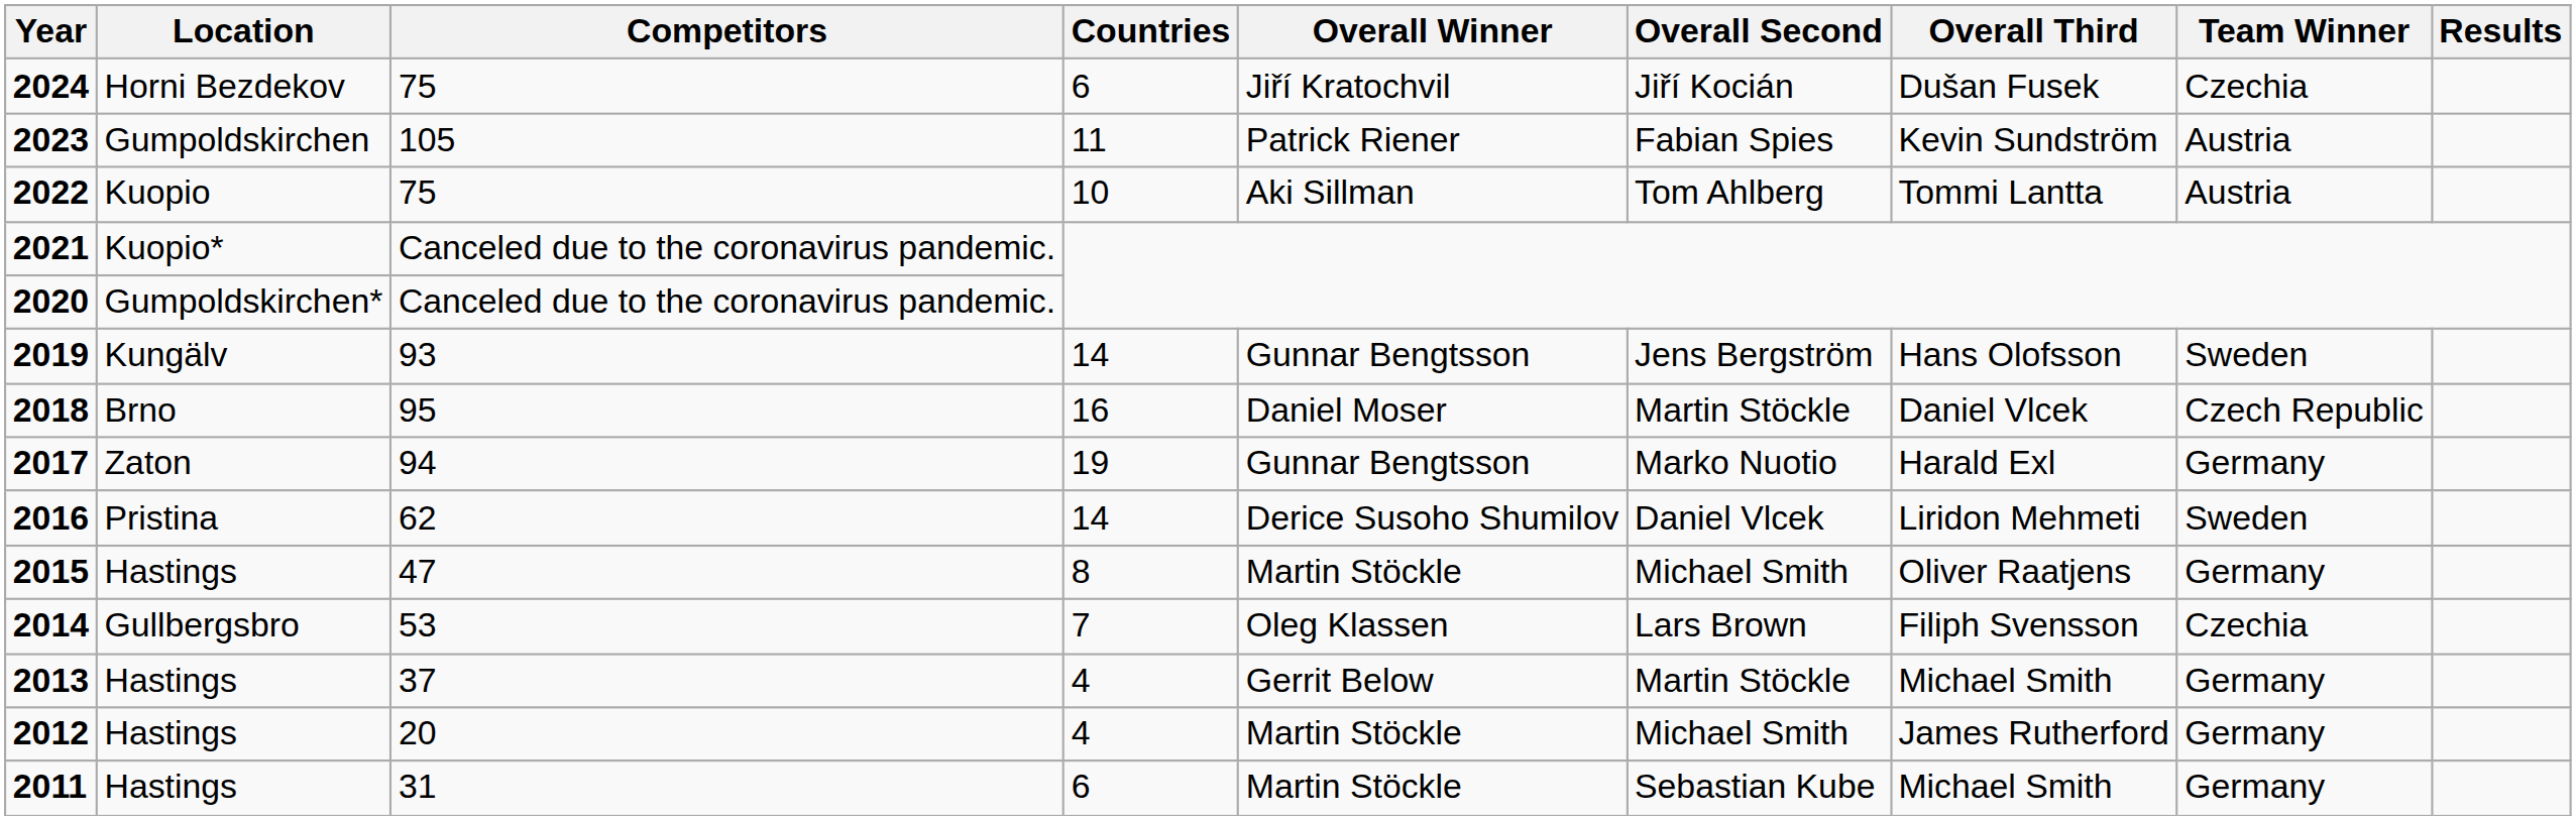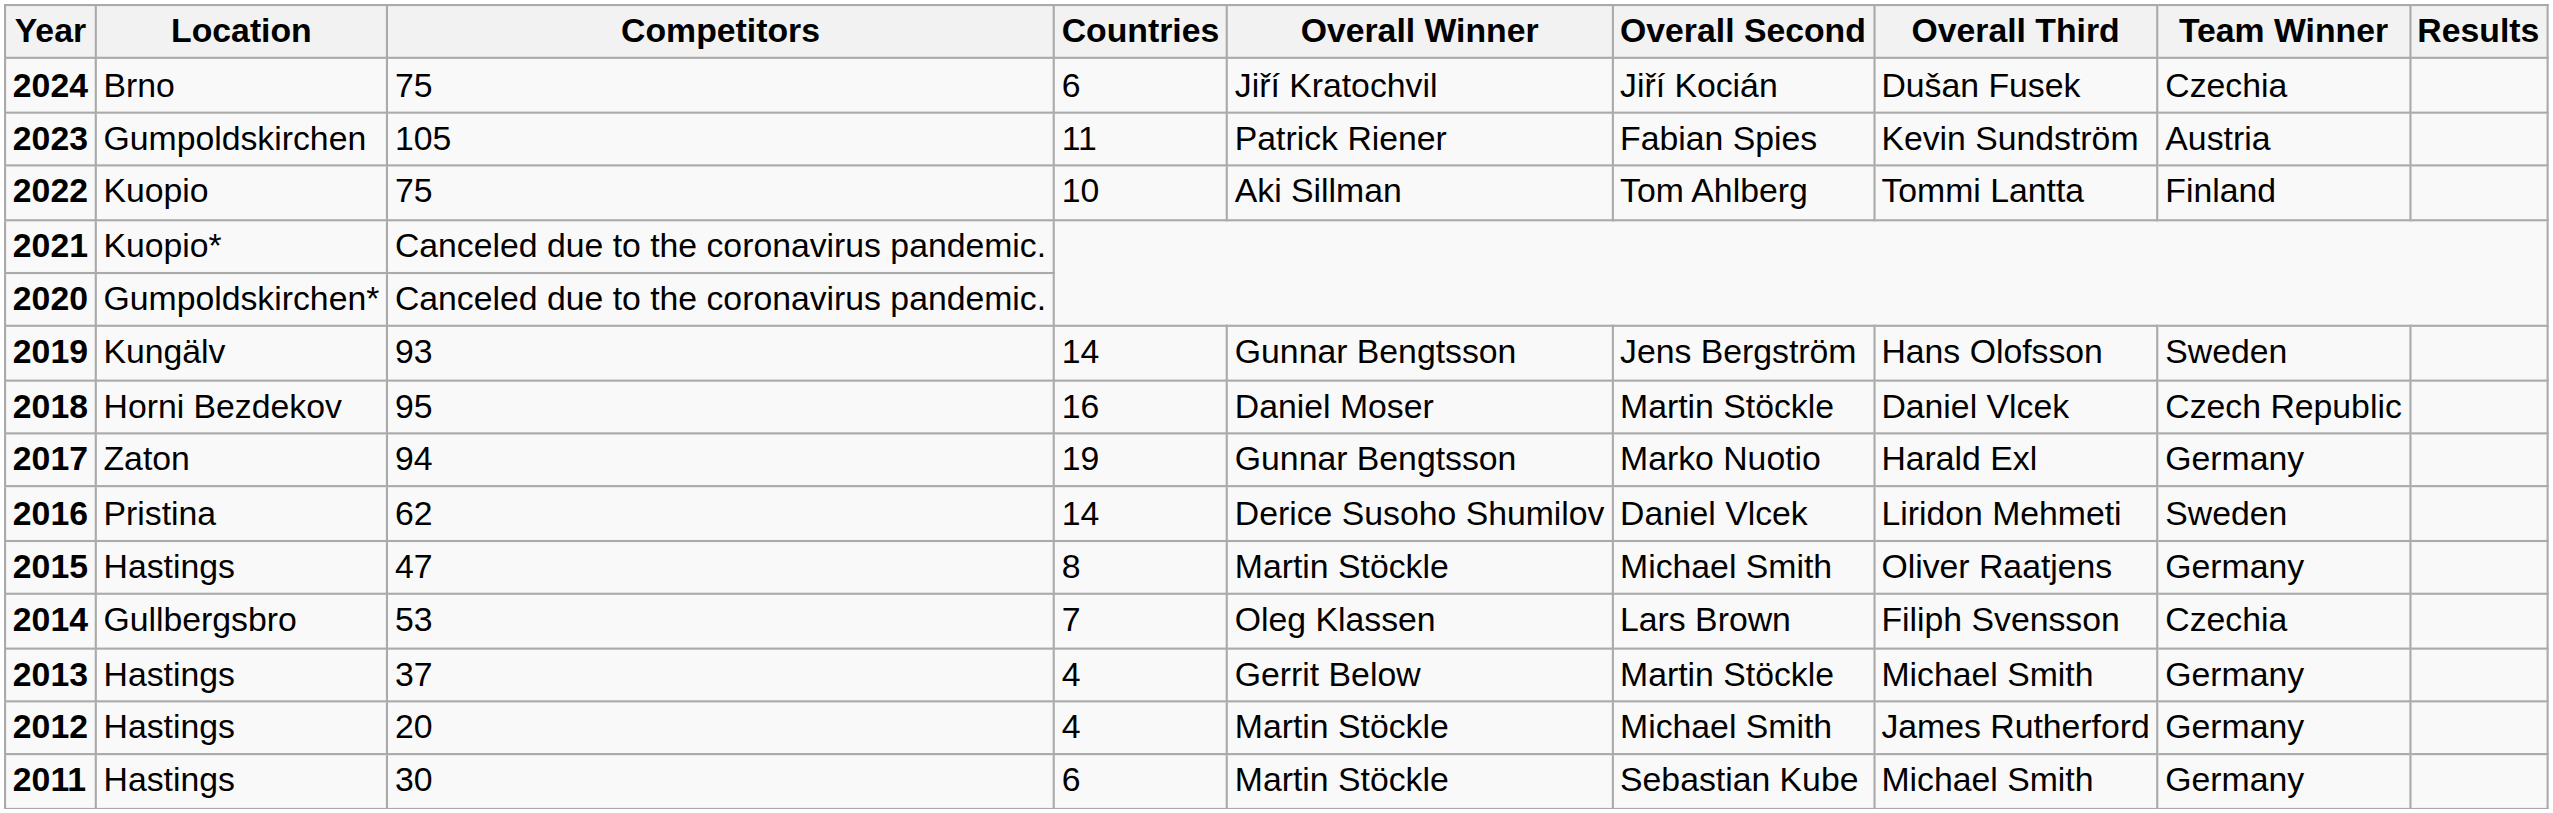 <table class="wikitable" border="1">
 <tr>
 <th>Year</th>
 <th>Location</th>
 <th>Competitors</th>
 <th>Countries</th>
 <th>Overall Winner</th>
 <th>Overall Second</th>
 <th>Overall Third</th>
 <th>Team Winner</th>
 <th>Results</th>
 </tr>
 <tr>
 <td><strong>2024</strong></td>
-<td> Horni Bezdekov</td>
+<td> Brno</td>
 <td>75</td>
 <td>6</td>
 <td> Jiří Kratochvil</td>
 <td> Jiří Kocián</td>
 <td> Dušan Fusek</td>
 <td> Czechia</td>
 <td></td>
 </tr>
 <tr>
 <td><strong>2023</strong></td>
 <td> Gumpoldskirchen</td>
 <td>105</td>
 <td>11</td>
 <td> Patrick Riener</td>
 <td> Fabian Spies</td>
 <td> Kevin Sundström</td>
 <td> Austria</td>
 <td></td>
 </tr>
 <tr>
 <td><strong>2022</strong></td>
 <td> Kuopio</td>
 <td>75</td>
 <td>10</td>
 <td> Aki Sillman</td>
 <td> Tom Ahlberg</td>
 <td> Tommi Lantta</td>
-<td> Austria</td>
+<td> Finland</td>
 <td></td>
 </tr>
 <tr>
 <td><strong>2021</strong></td>
 <td> Kuopio*</td>
 <td>Canceled due to the coronavirus pandemic.</td>
 </tr>
 <tr>
 <td><strong>2020</strong></td>
 <td> Gumpoldskirchen*</td>
 <td>Canceled due to the coronavirus pandemic.</td>
 </tr>
 <tr>
 <td><strong>2019</strong></td>
 <td> Kungälv</td>
 <td>93</td>
 <td>14</td>
 <td> Gunnar Bengtsson</td>
 <td> Jens Bergström</td>
 <td> Hans Olofsson</td>
 <td> Sweden</td>
 <td></td>
 </tr>
 <tr>
 <td><strong>2018</strong></td>
-<td> Brno</td>
+<td> Horni Bezdekov</td>
 <td>95</td>
 <td>16</td>
 <td> Daniel Moser</td>
 <td> Martin Stöckle</td>
 <td> Daniel Vlcek</td>
 <td> Czech Republic</td>
 <td></td>
 </tr>
 <tr>
 <td><strong>2017</strong></td>
 <td> Zaton</td>
 <td>94</td>
 <td>19</td>
 <td> Gunnar Bengtsson</td>
 <td> Marko Nuotio</td>
 <td> Harald Exl</td>
 <td> Germany</td>
 <td></td>
 </tr>
 <tr>
 <td><strong>2016</strong></td>
 <td> Pristina</td>
 <td>62</td>
 <td>14</td>
 <td> Derice Susoho Shumilov</td>
 <td> Daniel Vlcek</td>
 <td> Liridon Mehmeti</td>
 <td> Sweden</td>
 <td></td>
 </tr>
 <tr>
 <td><strong>2015</strong></td>
 <td> Hastings</td>
 <td>47</td>
 <td>8</td>
 <td> Martin Stöckle</td>
 <td> Michael Smith</td>
 <td> Oliver Raatjens</td>
 <td> Germany</td>
 <td></td>
 </tr>
 <tr>
 <td><strong>2014</strong></td>
 <td> Gullbergsbro</td>
 <td>53</td>
 <td>7</td>
 <td> Oleg Klassen</td>
 <td> Lars Brown</td>
 <td> Filiph Svensson</td>
 <td> Czechia</td>
 <td></td>
 </tr>
 <tr>
 <td><strong>2013</strong></td>
 <td> Hastings</td>
 <td>37</td>
 <td>4</td>
 <td> Gerrit Below</td>
 <td> Martin Stöckle</td>
 <td> Michael Smith</td>
 <td> Germany</td>
 <td></td>
 </tr>
 <tr>
 <td><strong>2012</strong></td>
 <td> Hastings</td>
 <td>20</td>
 <td>4</td>
 <td> Martin Stöckle</td>
 <td> Michael Smith</td>
 <td> James Rutherford</td>
 <td> Germany</td>
 <td></td>
 </tr>
 <tr>
 <td><strong>2011</strong></td>
 <td> Hastings</td>
-<td>31</td>
+<td>30</td>
 <td>6</td>
 <td> Martin Stöckle</td>
 <td> Sebastian Kube</td>
 <td> Michael Smith</td>
 <td> Germany</td>
 <td></td>
 </tr>
 </table>
